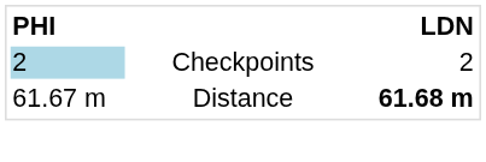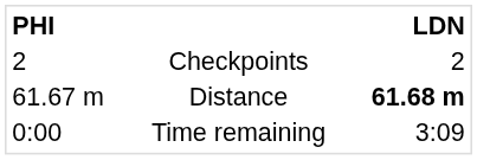 <table class="floatright" style="text-align:center; font-size:85%; border:1px solid #ddd; width:250px">
 <tr>
 <th style="text-align:left; width:25%;">PHI</th>
 <th style="width:50%;"></th>
 <th style="text-align:right; width:25%;">LDN</th>
 </tr>
 <tr>
-<td style="background: lightblue; text-align:left;">2</td>
+<td style="text-align:left;">2</td>
 <td>Checkpoints</td>
 <td style="text-align:right;">2</td>
 </tr>
 <tr>
 <td style="text-align:left;">61.67 m</td>
 <td>Distance</td>
 <td style="text-align:right;"><strong>61.68 m</strong></td>
 </tr>
+<tr>
+<td style="text-align:left;">0:00</td>
+<td>Time remaining</td>
+<td style="text-align:right;">3:09</td>
+</tr>
 </table>
